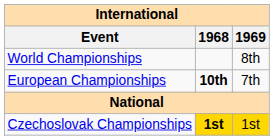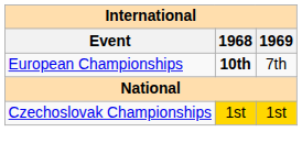 <table class="wikitable" style="text-align:center">
 <tr>
 <th style="background-color: #ffdead; " colspan=3 align=center>International</th>
 </tr>
 <tr>
 <th>Event</th>
 <th>1968</th>
 <th>1969</th>
-</tr>
-<tr>
-<td align=left><a href='#'>World Championships</a></td>
-<td></td>
-<td>8th</td>
 </tr>
 <tr>
 <td align=left><a href='#'>European Championships</a></td>
 <td><strong>10th</strong></td>
 <td>7th</td>
 </tr>
 <tr>
 <th style="background-color: #ffdead; " colspan=3 align=center>National</th>
 </tr>
 <tr>
 <td align=left><a href='#'>Czechoslovak Championships</a></td>
-<td bgcolor=gold><strong>1st</strong></td>
+<td bgcolor=gold>1st</td>
 <td bgcolor=gold>1st</td>
 </tr>
 </table>
